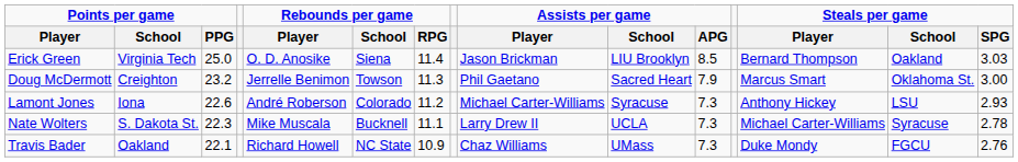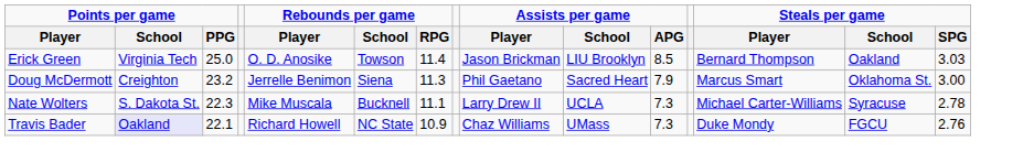 <table class="wikitable" style="text-align: left;">
 <tr>
 <td colspan=3 style="text-align:center;"><strong><a href='#'>Points per game</a></strong></td>
 <td></td>
 <td colspan=3 style="text-align:center;"><strong><a href='#'>Rebounds per game</a></strong></td>
 <td></td>
 <td colspan=3 style="text-align:center;"><strong><a href='#'>Assists per game</a></strong></td>
 <td></td>
 <td colspan=3 style="text-align:center;"><strong><a href='#'>Steals per game</a></strong></td>
 </tr>
 <tr>
 <th>Player</th>
 <th>School</th>
 <th>PPG</th>
 <th></th>
 <th>Player</th>
 <th>School</th>
 <th>RPG</th>
 <th></th>
 <th>Player</th>
 <th>School</th>
 <th>APG</th>
 <th></th>
 <th>Player</th>
 <th>School</th>
 <th>SPG</th>
 </tr>
 <tr>
 <td align="left"><a href='#'>Erick Green</a></td>
 <td><a href='#'>Virginia Tech</a></td>
 <td>25.0</td>
 <td></td>
 <td><a href='#'>O. D. Anosike</a></td>
-<td><a href='#'>Siena</a></td>
+<td><a href='#'>Towson</a></td>
 <td>11.4</td>
 <td></td>
 <td><a href='#'>Jason Brickman</a></td>
 <td><a href='#'>LIU Brooklyn</a></td>
 <td>8.5</td>
 <td></td>
 <td><a href='#'>Bernard Thompson</a></td>
 <td><a href='#'>Oakland</a></td>
 <td>3.03</td>
 </tr>
 <tr>
 <td align="left"><a href='#'>Doug McDermott</a></td>
 <td><a href='#'>Creighton</a></td>
 <td>23.2</td>
 <td></td>
 <td><a href='#'>Jerrelle Benimon</a></td>
-<td><a href='#'>Towson</a></td>
+<td><a href='#'>Siena</a></td>
 <td>11.3</td>
 <td></td>
 <td><a href='#'>Phil Gaetano</a></td>
 <td><a href='#'>Sacred Heart</a></td>
 <td>7.9</td>
 <td></td>
 <td><a href='#'>Marcus Smart</a></td>
 <td><a href='#'>Oklahoma St.</a></td>
 <td>3.00</td>
-</tr>
-<tr>
-<td align="left"><a href='#'>Lamont Jones</a></td>
-<td><a href='#'>Iona</a></td>
-<td>22.6</td>
-<td></td>
-<td><a href='#'>André Roberson</a></td>
-<td><a href='#'>Colorado</a></td>
-<td>11.2</td>
-<td></td>
-<td><a href='#'>Michael Carter-Williams</a></td>
-<td><a href='#'>Syracuse</a></td>
-<td>7.3</td>
-<td></td>
-<td><a href='#'>Anthony Hickey</a></td>
-<td><a href='#'>LSU</a></td>
-<td>2.93</td>
 </tr>
 <tr>
 <td align="left"><a href='#'>Nate Wolters</a></td>
 <td><a href='#'>S. Dakota St.</a></td>
 <td>22.3</td>
 <td></td>
 <td><a href='#'>Mike Muscala</a></td>
 <td><a href='#'>Bucknell</a></td>
 <td>11.1</td>
 <td></td>
 <td><a href='#'>Larry Drew II</a></td>
 <td><a href='#'>UCLA</a></td>
 <td>7.3</td>
 <td></td>
 <td><a href='#'>Michael Carter-Williams</a></td>
 <td><a href='#'>Syracuse</a></td>
 <td>2.78</td>
 </tr>
 <tr>
 <td align="left"><a href='#'>Travis Bader</a></td>
-<td><a href='#'>Oakland</a></td>
+<td style="background: lavender;"><a href='#'>Oakland</a></td>
 <td>22.1</td>
 <td></td>
 <td><a href='#'>Richard Howell</a></td>
 <td><a href='#'>NC State</a></td>
 <td>10.9</td>
 <td></td>
 <td><a href='#'>Chaz Williams</a></td>
 <td><a href='#'>UMass</a></td>
 <td>7.3</td>
 <td></td>
 <td><a href='#'>Duke Mondy</a></td>
 <td><a href='#'>FGCU</a></td>
 <td>2.76</td>
 </tr>
 </table>
